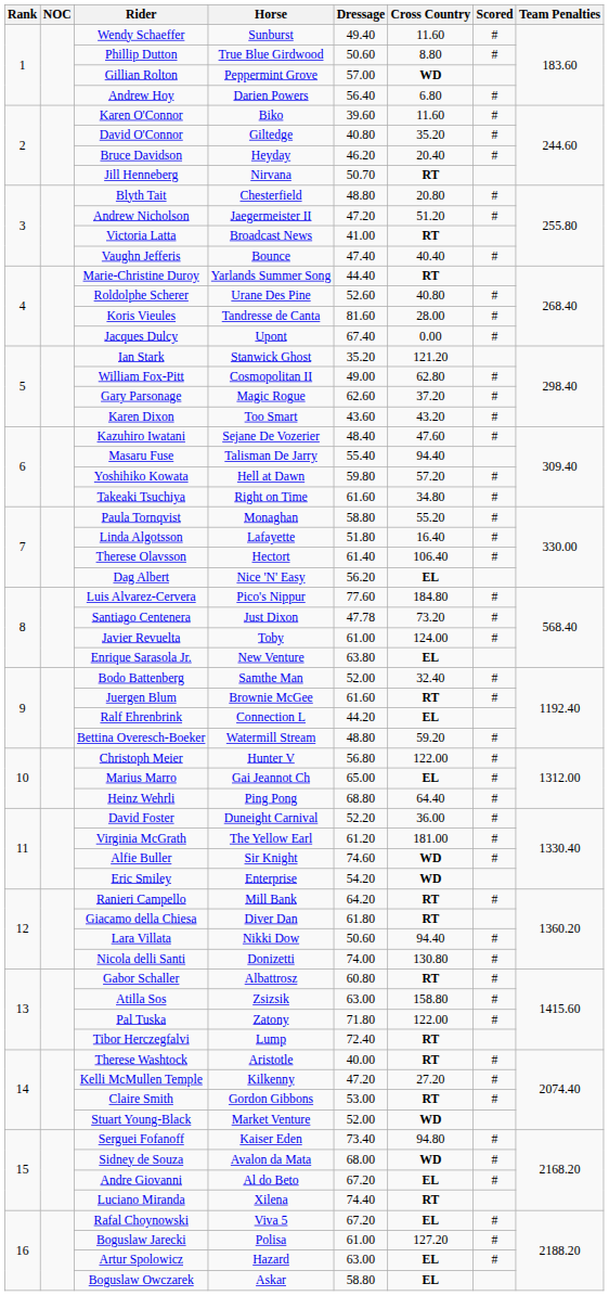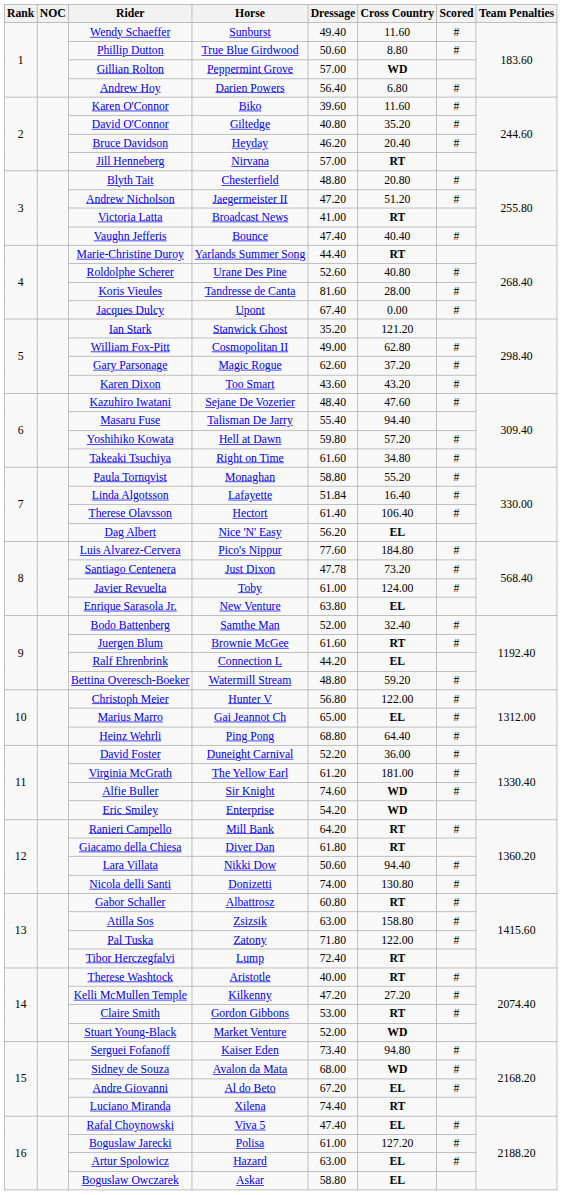 <table class="wikitable" style="text-align:center;">
 <tr>
 <th rowspan=1>Rank</th>
 <th rowspan=1>NOC</th>
 <th rowspan=1>Rider</th>
 <th>Horse</th>
 <th>Dressage</th>
 <th>Cross Country</th>
 <th>Scored</th>
 <th>Team Penalties</th>
 </tr>
 <tr>
 <td rowspan=4 valign=middle>1</td>
 <td rowspan=4 align=middle></td>
 <td align=middle><a href='#'>Wendy Schaeffer</a></td>
 <td><a href='#'>Sunburst</a></td>
 <td>49.40</td>
 <td>11.60</td>
 <td>#</td>
 <td rowspan=4>183.60</td>
 </tr>
 <tr>
 <td align=middle><a href='#'>Phillip Dutton</a></td>
 <td><a href='#'>True Blue Girdwood</a></td>
 <td>50.60</td>
 <td>8.80</td>
 <td>#</td>
 </tr>
 <tr>
 <td align=middle><a href='#'>Gillian Rolton</a></td>
 <td><a href='#'>Peppermint Grove</a></td>
 <td>57.00</td>
 <td><strong>WD</strong></td>
 <td></td>
 </tr>
 <tr>
 <td align=middle><a href='#'>Andrew Hoy</a></td>
 <td><a href='#'>Darien Powers</a></td>
 <td>56.40</td>
 <td>6.80</td>
 <td>#</td>
 </tr>
 <tr>
 <td rowspan=4 valign=middle>2</td>
 <td rowspan=4 align=middle></td>
 <td align=middle><a href='#'>Karen O'Connor</a></td>
 <td><a href='#'>Biko</a></td>
 <td>39.60</td>
 <td>11.60</td>
 <td>#</td>
 <td rowspan=4>244.60</td>
 </tr>
 <tr>
 <td align=middle><a href='#'>David O'Connor</a></td>
 <td><a href='#'>Giltedge</a></td>
 <td>40.80</td>
 <td>35.20</td>
 <td>#</td>
 </tr>
 <tr>
 <td align=middle><a href='#'>Bruce Davidson</a></td>
 <td><a href='#'>Heyday</a></td>
 <td>46.20</td>
 <td>20.40</td>
 <td>#</td>
 </tr>
 <tr>
 <td align=middle><a href='#'>Jill Henneberg</a></td>
 <td><a href='#'>Nirvana</a></td>
-<td>50.70</td>
+<td>57.00</td>
 <td><strong>RT</strong></td>
 <td></td>
 </tr>
 <tr>
 <td rowspan=4 valign=middle>3</td>
 <td rowspan=4 align=middle></td>
 <td align=middle><a href='#'>Blyth Tait</a></td>
 <td><a href='#'>Chesterfield</a></td>
 <td>48.80</td>
 <td>20.80</td>
 <td>#</td>
 <td rowspan=4>255.80</td>
 </tr>
 <tr>
 <td align=middle><a href='#'>Andrew Nicholson</a></td>
 <td><a href='#'>Jaegermeister II</a></td>
 <td>47.20</td>
 <td>51.20</td>
 <td>#</td>
 </tr>
 <tr>
 <td align=middle><a href='#'>Victoria Latta</a></td>
 <td><a href='#'>Broadcast News</a></td>
 <td>41.00</td>
 <td><strong>RT</strong></td>
 <td></td>
 </tr>
 <tr>
 <td align=middle><a href='#'>Vaughn Jefferis</a></td>
 <td><a href='#'>Bounce</a></td>
 <td>47.40</td>
 <td>40.40</td>
 <td>#</td>
 </tr>
 <tr>
 <td rowspan=4 valign=middle>4</td>
 <td rowspan=4 align=middle></td>
 <td align=middle><a href='#'>Marie-Christine Duroy</a></td>
 <td><a href='#'>Yarlands Summer Song</a></td>
 <td>44.40</td>
 <td><strong>RT</strong></td>
 <td></td>
 <td rowspan=4>268.40</td>
 </tr>
 <tr>
 <td align=middle><a href='#'>Roldolphe Scherer</a></td>
 <td><a href='#'>Urane Des Pine</a></td>
 <td>52.60</td>
 <td>40.80</td>
 <td>#</td>
 </tr>
 <tr>
 <td align=middle><a href='#'>Koris Vieules</a></td>
 <td><a href='#'>Tandresse de Canta</a></td>
 <td>81.60</td>
 <td>28.00</td>
 <td>#</td>
 </tr>
 <tr>
 <td align=middle><a href='#'>Jacques Dulcy</a></td>
 <td><a href='#'>Upont</a></td>
 <td>67.40</td>
 <td>0.00</td>
 <td>#</td>
 </tr>
 <tr>
 <td rowspan=4 valign=middle>5</td>
 <td rowspan=4 align=middle></td>
 <td align=middle><a href='#'>Ian Stark</a></td>
 <td><a href='#'>Stanwick Ghost</a></td>
 <td>35.20</td>
 <td>121.20</td>
 <td></td>
 <td rowspan=4>298.40</td>
 </tr>
 <tr>
 <td align=middle><a href='#'>William Fox-Pitt</a></td>
 <td><a href='#'>Cosmopolitan II</a></td>
 <td>49.00</td>
 <td>62.80</td>
 <td>#</td>
 </tr>
 <tr>
 <td align=middle><a href='#'>Gary Parsonage</a></td>
 <td><a href='#'>Magic Rogue</a></td>
 <td>62.60</td>
 <td>37.20</td>
 <td>#</td>
 </tr>
 <tr>
 <td align=middle><a href='#'>Karen Dixon</a></td>
 <td><a href='#'>Too Smart</a></td>
 <td>43.60</td>
 <td>43.20</td>
 <td>#</td>
 </tr>
 <tr>
 <td rowspan=4 valign=middle>6</td>
 <td rowspan=4 align=middle></td>
 <td align=middle><a href='#'>Kazuhiro Iwatani</a></td>
 <td><a href='#'>Sejane De Vozerier</a></td>
 <td>48.40</td>
 <td>47.60</td>
 <td>#</td>
 <td rowspan=4>309.40</td>
 </tr>
 <tr>
 <td align=middle><a href='#'>Masaru Fuse</a></td>
 <td><a href='#'>Talisman De Jarry</a></td>
 <td>55.40</td>
 <td>94.40</td>
 <td></td>
 </tr>
 <tr>
 <td align=middle><a href='#'>Yoshihiko Kowata</a></td>
 <td><a href='#'>Hell at Dawn</a></td>
 <td>59.80</td>
 <td>57.20</td>
 <td>#</td>
 </tr>
 <tr>
 <td align=middle><a href='#'>Takeaki Tsuchiya</a></td>
 <td><a href='#'>Right on Time</a></td>
 <td>61.60</td>
 <td>34.80</td>
 <td>#</td>
 </tr>
 <tr>
 <td rowspan=4 valign=middle>7</td>
 <td rowspan=4 align=middle></td>
 <td align=middle><a href='#'>Paula Tornqvist</a></td>
 <td><a href='#'>Monaghan</a></td>
 <td>58.80</td>
 <td>55.20</td>
 <td>#</td>
 <td rowspan=4>330.00</td>
 </tr>
 <tr>
 <td align=middle><a href='#'>Linda Algotsson</a></td>
 <td><a href='#'>Lafayette</a></td>
-<td>51.80</td>
+<td>51.84</td>
 <td>16.40</td>
 <td>#</td>
 </tr>
 <tr>
 <td align=middle><a href='#'>Therese Olavsson</a></td>
 <td><a href='#'>Hectort</a></td>
 <td>61.40</td>
 <td>106.40</td>
 <td>#</td>
 </tr>
 <tr>
 <td align=middle><a href='#'>Dag Albert</a></td>
 <td><a href='#'>Nice 'N' Easy</a></td>
 <td>56.20</td>
 <td><strong>EL</strong></td>
 <td></td>
 </tr>
 <tr>
 <td rowspan=4 valign=middle>8</td>
 <td rowspan=4 align=middle></td>
 <td align=middle><a href='#'>Luis Alvarez-Cervera</a></td>
 <td><a href='#'>Pico's Nippur</a></td>
 <td>77.60</td>
 <td>184.80</td>
 <td>#</td>
 <td rowspan=4>568.40</td>
 </tr>
 <tr>
 <td align=middle><a href='#'>Santiago Centenera</a></td>
 <td><a href='#'>Just Dixon</a></td>
 <td>47.78</td>
 <td>73.20</td>
 <td>#</td>
 </tr>
 <tr>
 <td align=middle><a href='#'>Javier Revuelta</a></td>
 <td><a href='#'>Toby</a></td>
 <td>61.00</td>
 <td>124.00</td>
 <td>#</td>
 </tr>
 <tr>
 <td align=middle><a href='#'>Enrique Sarasola Jr.</a></td>
 <td><a href='#'>New Venture</a></td>
 <td>63.80</td>
 <td><strong>EL</strong></td>
 <td></td>
 </tr>
 <tr>
 <td rowspan=4 valign=middle>9</td>
 <td rowspan=4 align=middle></td>
 <td align=middle><a href='#'>Bodo Battenberg</a></td>
 <td><a href='#'>Samthe Man</a></td>
 <td>52.00</td>
 <td>32.40</td>
 <td>#</td>
 <td rowspan=4>1192.40</td>
 </tr>
 <tr>
 <td align=middle><a href='#'>Juergen Blum</a></td>
 <td><a href='#'>Brownie McGee</a></td>
 <td>61.60</td>
 <td><strong>RT</strong></td>
 <td>#</td>
 </tr>
 <tr>
 <td align=middle><a href='#'>Ralf Ehrenbrink</a></td>
 <td><a href='#'>Connection L</a></td>
 <td>44.20</td>
 <td><strong>EL</strong></td>
 <td></td>
 </tr>
 <tr>
 <td align=middle><a href='#'>Bettina Overesch-Boeker</a></td>
 <td><a href='#'>Watermill Stream</a></td>
 <td>48.80</td>
 <td>59.20</td>
 <td>#</td>
 </tr>
 <tr>
 <td rowspan=3 valign=middle>10</td>
 <td rowspan=3 align=middle></td>
 <td align=middle><a href='#'>Christoph Meier</a></td>
 <td><a href='#'>Hunter V</a></td>
 <td>56.80</td>
 <td>122.00</td>
 <td>#</td>
 <td rowspan=3>1312.00</td>
 </tr>
 <tr>
 <td align=middle><a href='#'>Marius Marro</a></td>
 <td><a href='#'>Gai Jeannot Ch</a></td>
 <td>65.00</td>
 <td><strong>EL</strong></td>
 <td>#</td>
 </tr>
 <tr>
 <td align=middle><a href='#'>Heinz Wehrli</a></td>
 <td><a href='#'>Ping Pong</a></td>
 <td>68.80</td>
 <td>64.40</td>
 <td>#</td>
 </tr>
 <tr>
 <td rowspan=4 valign=middle>11</td>
 <td rowspan=4 align=middle></td>
 <td align=middle><a href='#'>David Foster</a></td>
 <td><a href='#'>Duneight Carnival</a></td>
 <td>52.20</td>
 <td>36.00</td>
 <td>#</td>
 <td rowspan=4>1330.40</td>
 </tr>
 <tr>
 <td align=middle><a href='#'>Virginia McGrath</a></td>
 <td><a href='#'>The Yellow Earl</a></td>
 <td>61.20</td>
 <td>181.00</td>
 <td>#</td>
 </tr>
 <tr>
 <td align=middle><a href='#'>Alfie Buller</a></td>
 <td><a href='#'>Sir Knight</a></td>
 <td>74.60</td>
 <td><strong>WD</strong></td>
 <td>#</td>
 </tr>
 <tr>
 <td align=middle><a href='#'>Eric Smiley</a></td>
 <td><a href='#'>Enterprise</a></td>
 <td>54.20</td>
 <td><strong>WD</strong></td>
 <td></td>
 </tr>
 <tr>
 <td rowspan=4 valign=middle>12</td>
 <td rowspan=4 align=middle></td>
 <td align=middle><a href='#'>Ranieri Campello</a></td>
 <td><a href='#'>Mill Bank</a></td>
 <td>64.20</td>
 <td><strong>RT</strong></td>
 <td>#</td>
 <td rowspan=4>1360.20</td>
 </tr>
 <tr>
 <td align=middle><a href='#'>Giacamo della Chiesa</a></td>
 <td><a href='#'>Diver Dan</a></td>
 <td>61.80</td>
 <td><strong>RT</strong></td>
 <td></td>
 </tr>
 <tr>
 <td align=middle><a href='#'>Lara Villata</a></td>
 <td><a href='#'>Nikki Dow</a></td>
 <td>50.60</td>
 <td>94.40</td>
 <td>#</td>
 </tr>
 <tr>
 <td align=middle><a href='#'>Nicola delli Santi</a></td>
 <td><a href='#'>Donizetti</a></td>
 <td>74.00</td>
 <td>130.80</td>
 <td>#</td>
 </tr>
 <tr>
 <td rowspan=4 valign=middle>13</td>
 <td rowspan=4 align=middle></td>
 <td align=middle><a href='#'>Gabor Schaller</a></td>
 <td><a href='#'>Albattrosz</a></td>
 <td>60.80</td>
 <td><strong>RT</strong></td>
 <td>#</td>
 <td rowspan=4>1415.60</td>
 </tr>
 <tr>
 <td align=middle><a href='#'>Atilla Sos</a></td>
 <td><a href='#'>Zsizsik</a></td>
 <td>63.00</td>
 <td>158.80</td>
 <td>#</td>
 </tr>
 <tr>
 <td align=middle><a href='#'>Pal Tuska</a></td>
 <td><a href='#'>Zatony</a></td>
 <td>71.80</td>
 <td>122.00</td>
 <td>#</td>
 </tr>
 <tr>
 <td align=middle><a href='#'>Tibor Herczegfalvi</a></td>
 <td><a href='#'>Lump</a></td>
 <td>72.40</td>
 <td><strong>RT</strong></td>
 <td></td>
 </tr>
 <tr>
 <td rowspan=4 valign=middle>14</td>
 <td rowspan=4 align=middle></td>
 <td align=middle><a href='#'>Therese Washtock</a></td>
 <td><a href='#'>Aristotle</a></td>
 <td>40.00</td>
 <td><strong>RT</strong></td>
 <td>#</td>
 <td rowspan=4>2074.40</td>
 </tr>
 <tr>
 <td align=middle><a href='#'>Kelli McMullen Temple</a></td>
 <td><a href='#'>Kilkenny</a></td>
 <td>47.20</td>
 <td>27.20</td>
 <td>#</td>
 </tr>
 <tr>
 <td align=middle><a href='#'>Claire Smith</a></td>
 <td><a href='#'>Gordon Gibbons</a></td>
 <td>53.00</td>
 <td><strong>RT</strong></td>
 <td>#</td>
 </tr>
 <tr>
 <td align=middle><a href='#'>Stuart Young-Black</a></td>
 <td><a href='#'>Market Venture</a></td>
 <td>52.00</td>
 <td><strong>WD</strong></td>
 <td></td>
 </tr>
 <tr>
 <td rowspan=4 align=middle>15</td>
 <td rowspan=4 align=middle></td>
 <td align=middle><a href='#'>Serguei Fofanoff</a></td>
 <td><a href='#'>Kaiser Eden</a></td>
 <td>73.40</td>
 <td>94.80</td>
 <td>#</td>
 <td rowspan=4>2168.20</td>
 </tr>
 <tr>
 <td align=middle><a href='#'>Sidney de Souza</a></td>
 <td><a href='#'>Avalon da Mata</a></td>
 <td>68.00</td>
 <td><strong>WD</strong></td>
 <td>#</td>
 </tr>
 <tr>
 <td align=middle><a href='#'>Andre Giovanni</a></td>
 <td><a href='#'>Al do Beto</a></td>
 <td>67.20</td>
 <td><strong>EL</strong></td>
 <td>#</td>
 </tr>
 <tr>
 <td align=middle><a href='#'>Luciano Miranda</a></td>
 <td><a href='#'>Xilena</a></td>
 <td>74.40</td>
 <td><strong>RT</strong></td>
 <td></td>
 </tr>
 <tr>
 <td rowspan=4 valign=middle>16</td>
 <td rowspan=4 align=middle></td>
 <td align=middle><a href='#'>Rafal Choynowski</a></td>
 <td><a href='#'>Viva 5</a></td>
-<td>67.20</td>
+<td>47.40</td>
 <td><strong>EL</strong></td>
 <td>#</td>
 <td rowspan=4>2188.20</td>
 </tr>
 <tr>
 <td align=middle><a href='#'>Boguslaw Jarecki</a></td>
 <td><a href='#'>Polisa</a></td>
 <td>61.00</td>
 <td>127.20</td>
 <td>#</td>
 </tr>
 <tr>
 <td align=middle><a href='#'>Artur Spolowicz</a></td>
 <td><a href='#'>Hazard</a></td>
 <td>63.00</td>
 <td><strong>EL</strong></td>
 <td>#</td>
 </tr>
 <tr>
 <td align=middle><a href='#'>Boguslaw Owczarek</a></td>
 <td><a href='#'>Askar</a></td>
 <td>58.80</td>
 <td><strong>EL</strong></td>
 <td></td>
 </tr>
 </table>
